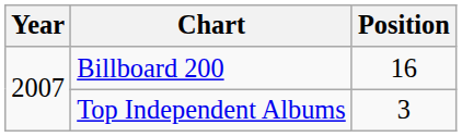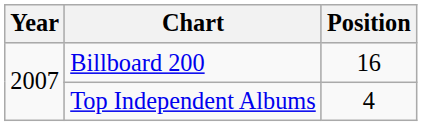 <table class="wikitable">
 <tr>
 <th>Year</th>
 <th>Chart</th>
 <th>Position</th>
 </tr>
 <tr>
 <td rowspan="2">2007</td>
 <td><a href='#'>Billboard 200</a></td>
 <td style="text-align:center;">16</td>
 </tr>
 <tr>
 <td><a href='#'>Top Independent Albums</a></td>
-<td style="text-align:center;">3</td>
+<td style="text-align:center;">4</td>
 </tr>
 </table>
